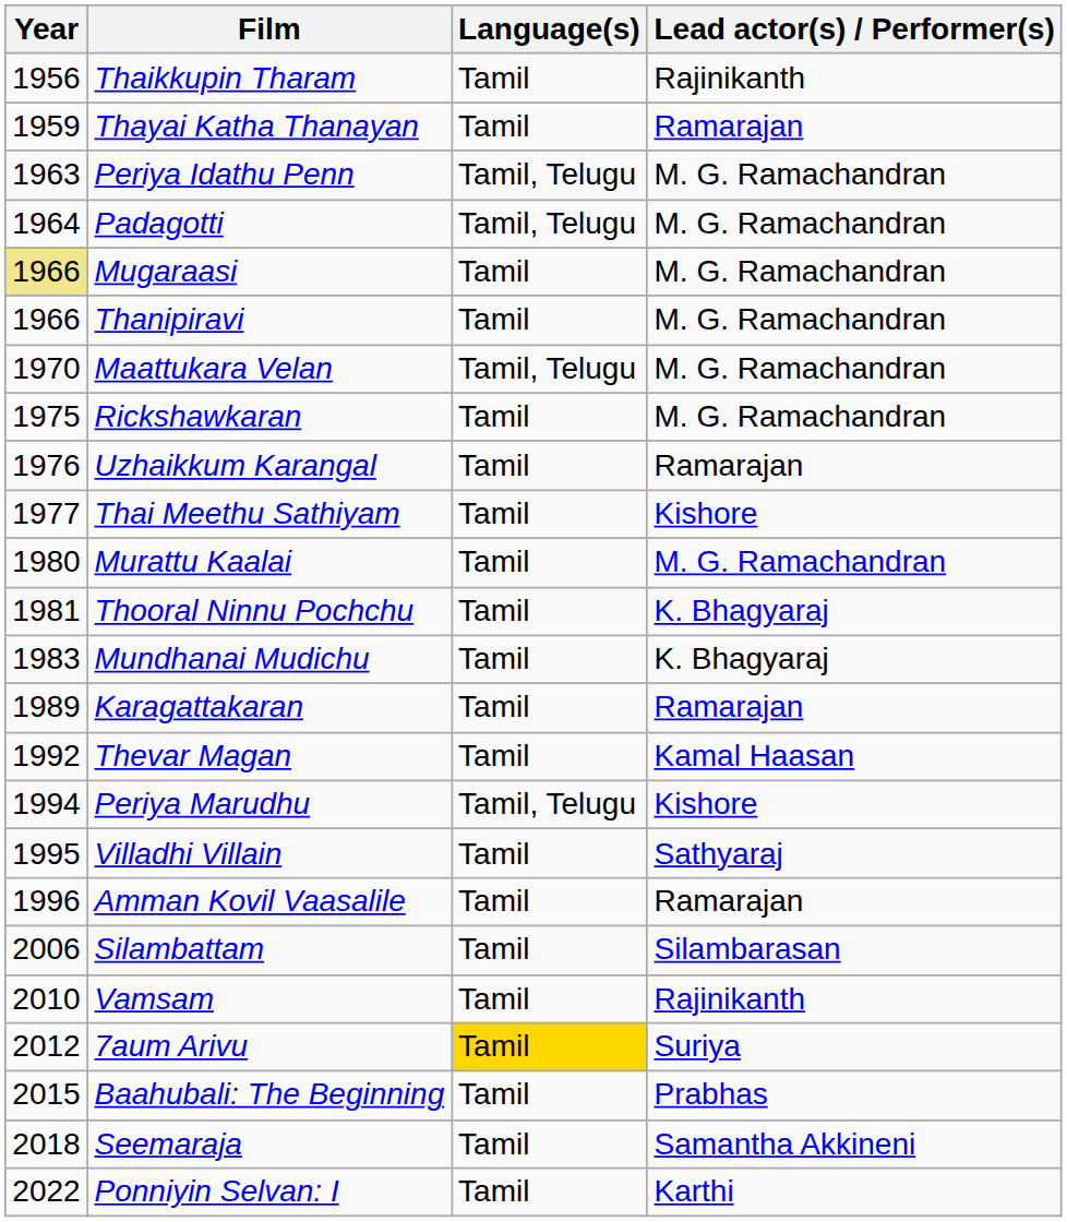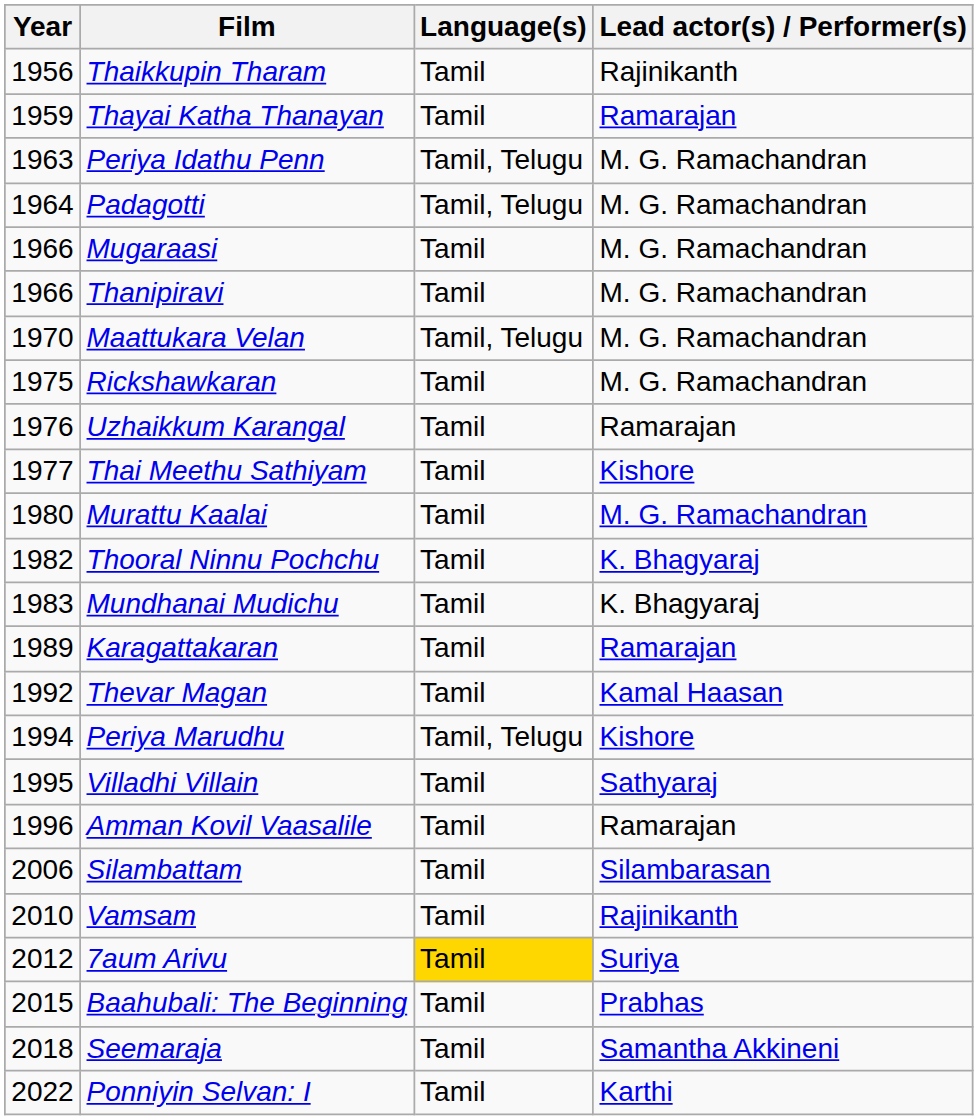 <table class="wikitable sortable">
 <tr>
 <th>Year</th>
 <th>Film</th>
 <th>Language(s)</th>
 <th>Lead actor(s) / Performer(s)</th>
 </tr>
 <tr>
 <td>1956</td>
 <td><em><a href='#'>Thaikkupin Tharam</a></em></td>
 <td>Tamil</td>
 <td>Rajinikanth</td>
 </tr>
 <tr>
 <td>1959</td>
 <td><em><a href='#'>Thayai Katha Thanayan</a></em></td>
 <td>Tamil</td>
 <td><a href='#'>Ramarajan</a></td>
 </tr>
 <tr>
 <td>1963</td>
 <td><em><a href='#'>Periya Idathu Penn</a></em></td>
 <td>Tamil, Telugu</td>
 <td>M. G. Ramachandran</td>
 </tr>
 <tr>
 <td>1964</td>
 <td><em><a href='#'>Padagotti</a></em></td>
 <td>Tamil, Telugu</td>
 <td>M. G. Ramachandran</td>
 </tr>
 <tr>
-<td style="background: khaki;">1966</td>
+<td>1966</td>
 <td><em><a href='#'>Mugaraasi</a></em></td>
 <td>Tamil</td>
 <td>M. G. Ramachandran</td>
 </tr>
 <tr>
 <td>1966</td>
 <td><em><a href='#'>Thanipiravi</a></em></td>
 <td>Tamil</td>
 <td>M. G. Ramachandran</td>
 </tr>
 <tr>
 <td>1970</td>
 <td><em><a href='#'>Maattukara Velan</a></em></td>
 <td>Tamil, Telugu</td>
 <td>M. G. Ramachandran</td>
 </tr>
 <tr>
 <td>1975</td>
 <td><em><a href='#'>Rickshawkaran</a></em></td>
 <td>Tamil</td>
 <td>M. G. Ramachandran</td>
 </tr>
 <tr>
 <td>1976</td>
 <td><em><a href='#'>Uzhaikkum Karangal</a></em></td>
 <td>Tamil</td>
 <td>Ramarajan</td>
 </tr>
 <tr>
 <td>1977</td>
 <td><em><a href='#'>Thai Meethu Sathiyam</a></em></td>
 <td>Tamil</td>
 <td><a href='#'>Kishore</a></td>
 </tr>
 <tr>
 <td>1980</td>
 <td><em><a href='#'>Murattu Kaalai</a></em></td>
 <td>Tamil</td>
 <td><a href='#'>M. G. Ramachandran</a></td>
 </tr>
 <tr>
-<td>1981</td>
+<td>1982</td>
 <td><em><a href='#'>Thooral Ninnu Pochchu</a></em></td>
 <td>Tamil</td>
 <td><a href='#'>K. Bhagyaraj</a></td>
 </tr>
 <tr>
 <td>1983</td>
 <td><em><a href='#'>Mundhanai Mudichu</a></em></td>
 <td>Tamil</td>
 <td>K. Bhagyaraj</td>
 </tr>
 <tr>
 <td>1989</td>
 <td><em><a href='#'>Karagattakaran</a></em></td>
 <td>Tamil</td>
 <td><a href='#'>Ramarajan</a></td>
 </tr>
 <tr>
 <td>1992</td>
 <td><em><a href='#'>Thevar Magan</a></em></td>
 <td>Tamil</td>
 <td><a href='#'>Kamal Haasan</a></td>
 </tr>
 <tr>
 <td>1994</td>
 <td><em><a href='#'>Periya Marudhu</a></em></td>
 <td>Tamil, Telugu</td>
 <td><a href='#'>Kishore</a></td>
 </tr>
 <tr>
 <td>1995</td>
 <td><em><a href='#'>Villadhi Villain</a></em></td>
 <td>Tamil</td>
 <td><a href='#'>Sathyaraj</a></td>
 </tr>
 <tr>
 <td>1996</td>
 <td><em><a href='#'>Amman Kovil Vaasalile</a></em></td>
 <td>Tamil</td>
 <td>Ramarajan</td>
 </tr>
 <tr>
 <td>2006</td>
 <td><em><a href='#'>Silambattam</a></em></td>
 <td>Tamil</td>
 <td><a href='#'>Silambarasan</a></td>
 </tr>
 <tr>
 <td>2010</td>
 <td><em><a href='#'>Vamsam</a></em></td>
 <td>Tamil</td>
 <td><a href='#'>Rajinikanth</a></td>
 </tr>
 <tr>
 <td>2012</td>
 <td><em><a href='#'>7aum Arivu</a></em></td>
 <td style="background: gold;">Tamil</td>
 <td><a href='#'>Suriya</a></td>
 </tr>
 <tr>
 <td>2015</td>
 <td><em><a href='#'>Baahubali: The Beginning</a></em></td>
 <td>Tamil</td>
 <td><a href='#'>Prabhas</a></td>
 </tr>
 <tr>
 <td>2018</td>
 <td><em><a href='#'>Seemaraja</a></em></td>
 <td>Tamil</td>
 <td><a href='#'>Samantha Akkineni</a></td>
 </tr>
 <tr>
 <td>2022</td>
 <td><em><a href='#'>Ponniyin Selvan: I</a></em></td>
 <td>Tamil</td>
 <td><a href='#'>Karthi</a></td>
 </tr>
 </table>
